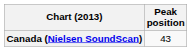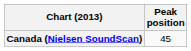 <table class="wikitable plainrowheaders" style="text-align:center">
 <tr>
 <th scope="col">Chart (2013)</th>
 <th scope="col">Peak<br>position</th>
 </tr>
 <tr>
 <th scope="row">Canada (<a href='#'>Nielsen SoundScan</a>)</th>
-<td>43</td>
+<td>45</td>
 </tr>
 </table>
